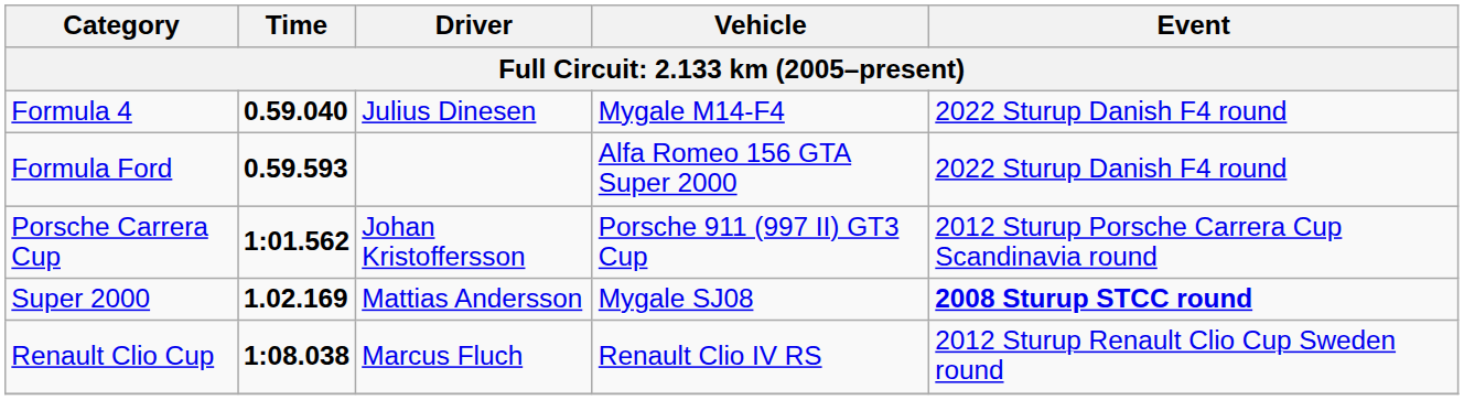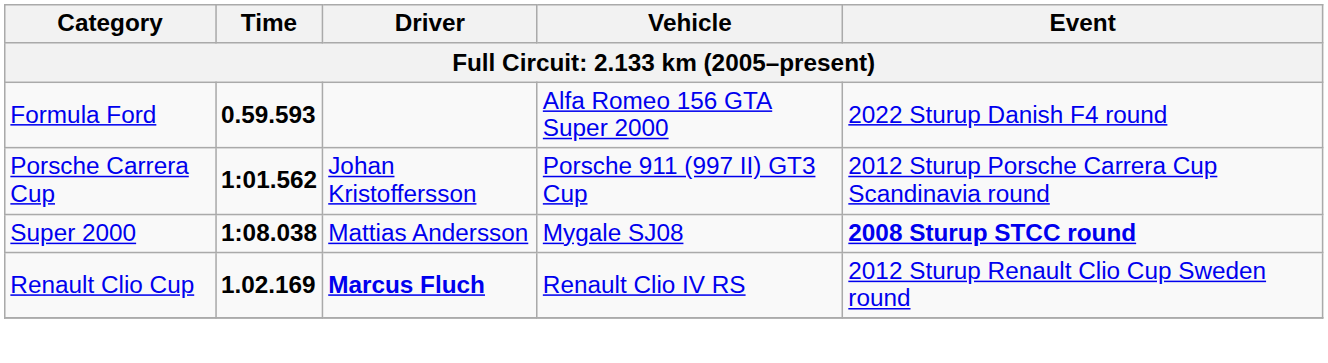 <table class="wikitable">
 <tr>
 <th>Category</th>
 <th>Time</th>
 <th>Driver</th>
 <th>Vehicle</th>
 <th>Event</th>
 </tr>
 <tr>
 <th colspan=5>Full Circuit: 2.133 km (2005–present)</th>
-</tr>
-<tr>
-<td><a href='#'>Formula 4</a></td>
-<td><strong>0.59.040</strong></td>
-<td><a href='#'>Julius Dinesen</a></td>
-<td><a href='#'>Mygale M14-F4</a></td>
-<td><a href='#'>2022 Sturup Danish F4 round</a></td>
 </tr>
 <tr>
 <td><a href='#'>Formula Ford</a></td>
 <td><strong>0.59.593</strong></td>
 <td></td>
 <td><a href='#'>Alfa Romeo 156 GTA Super 2000</a></td>
 <td><a href='#'>2022 Sturup Danish F4 round</a></td>
 </tr>
 <tr>
 <td><a href='#'>Porsche Carrera Cup</a></td>
 <td><strong>1:01.562</strong></td>
 <td><a href='#'>Johan Kristoffersson</a></td>
 <td><a href='#'>Porsche 911 (997 II) GT3 Cup</a></td>
 <td><a href='#'>2012 Sturup Porsche Carrera Cup Scandinavia round</a></td>
 </tr>
 <tr>
 <td><a href='#'>Super 2000</a></td>
-<td><strong>1.02.169</strong></td>
+<td><strong>1:08.038</strong></td>
 <td><a href='#'>Mattias Andersson</a></td>
 <td><a href='#'>Mygale SJ08</a></td>
 <td><strong><a href='#'>2008 Sturup STCC round</a></strong></td>
 </tr>
 <tr>
 <td><a href='#'>Renault Clio Cup</a></td>
-<td><strong>1:08.038</strong></td>
-<td><a href='#'>Marcus Fluch</a></td>
+<td><strong>1.02.169</strong></td>
+<td><strong><a href='#'>Marcus Fluch</a></strong></td>
 <td><a href='#'>Renault Clio IV RS</a></td>
 <td><a href='#'>2012 Sturup Renault Clio Cup Sweden round</a></td>
 </tr>
 <tr>
 </tr>
 </table>
